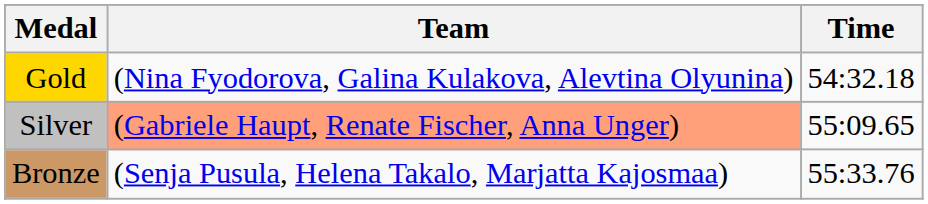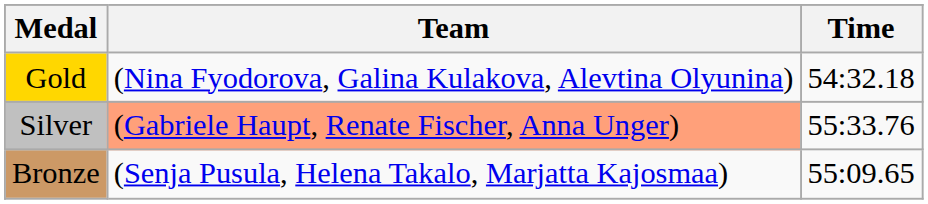 <table class="wikitable">
 <tr>
 <th>Medal</th>
 <th>Team</th>
 <th>Time</th>
 </tr>
 <tr>
 <td style="text-align:center;background-color:gold;">Gold</td>
 <td> (<a href='#'>Nina Fyodorova</a>, <a href='#'>Galina Kulakova</a>, <a href='#'>Alevtina Olyunina</a>)</td>
 <td>54:32.18</td>
 </tr>
 <tr>
 <td style="text-align:center;background-color:silver;">Silver</td>
 <td style="background: lightsalmon;"> (<a href='#'>Gabriele Haupt</a>, <a href='#'>Renate Fischer</a>, <a href='#'>Anna Unger</a>)</td>
-<td>55:09.65</td>
+<td>55:33.76</td>
 </tr>
 <tr>
 <td style="text-align:center;background-color:#CC9966;">Bronze</td>
 <td> (<a href='#'>Senja Pusula</a>, <a href='#'>Helena Takalo</a>, <a href='#'>Marjatta Kajosmaa</a>)</td>
-<td>55:33.76</td>
+<td>55:09.65</td>
 </tr>
 </table>
